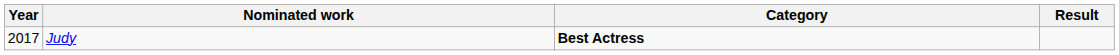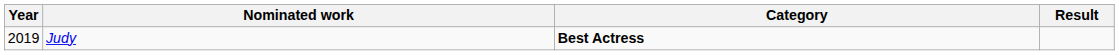 <table class="wikitable sortable">
 <tr>
 <th scope="col" style="width:1em;">Year</th>
 <th scope="col" style="width:39em;">Nominated work</th>
 <th scope="col" style="width:37em;">Category</th>
 <th scope="col" style="width:5em;">Result</th>
 </tr>
 <tr>
-<td>2017</td>
+<td>2019</td>
 <td><em><a href='#'>Judy</a></em></td>
 <td><strong>Best Actress</strong></td>
 <td></td>
 </tr>
 </table>
